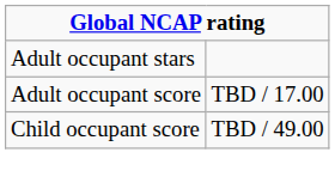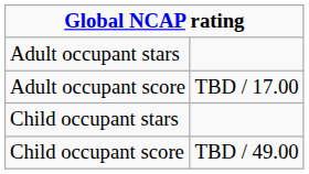 <table class="wikitable"">
 <tr>
 <td colspan="2" style="text-align:center;"><strong><a href='#'>Global NCAP</a> rating</strong></td>
 </tr>
 <tr>
 <td>Adult occupant stars</td>
 <td></td>
 </tr>
 <tr>
 <td>Adult occupant score</td>
 <td>TBD / 17.00</td>
 </tr>
 <tr>
+<td>Child occupant stars</td>
+<td></td>
+</tr>
+<tr>
 <td>Child occupant score</td>
 <td>TBD / 49.00</td>
 </tr>
 </table>
